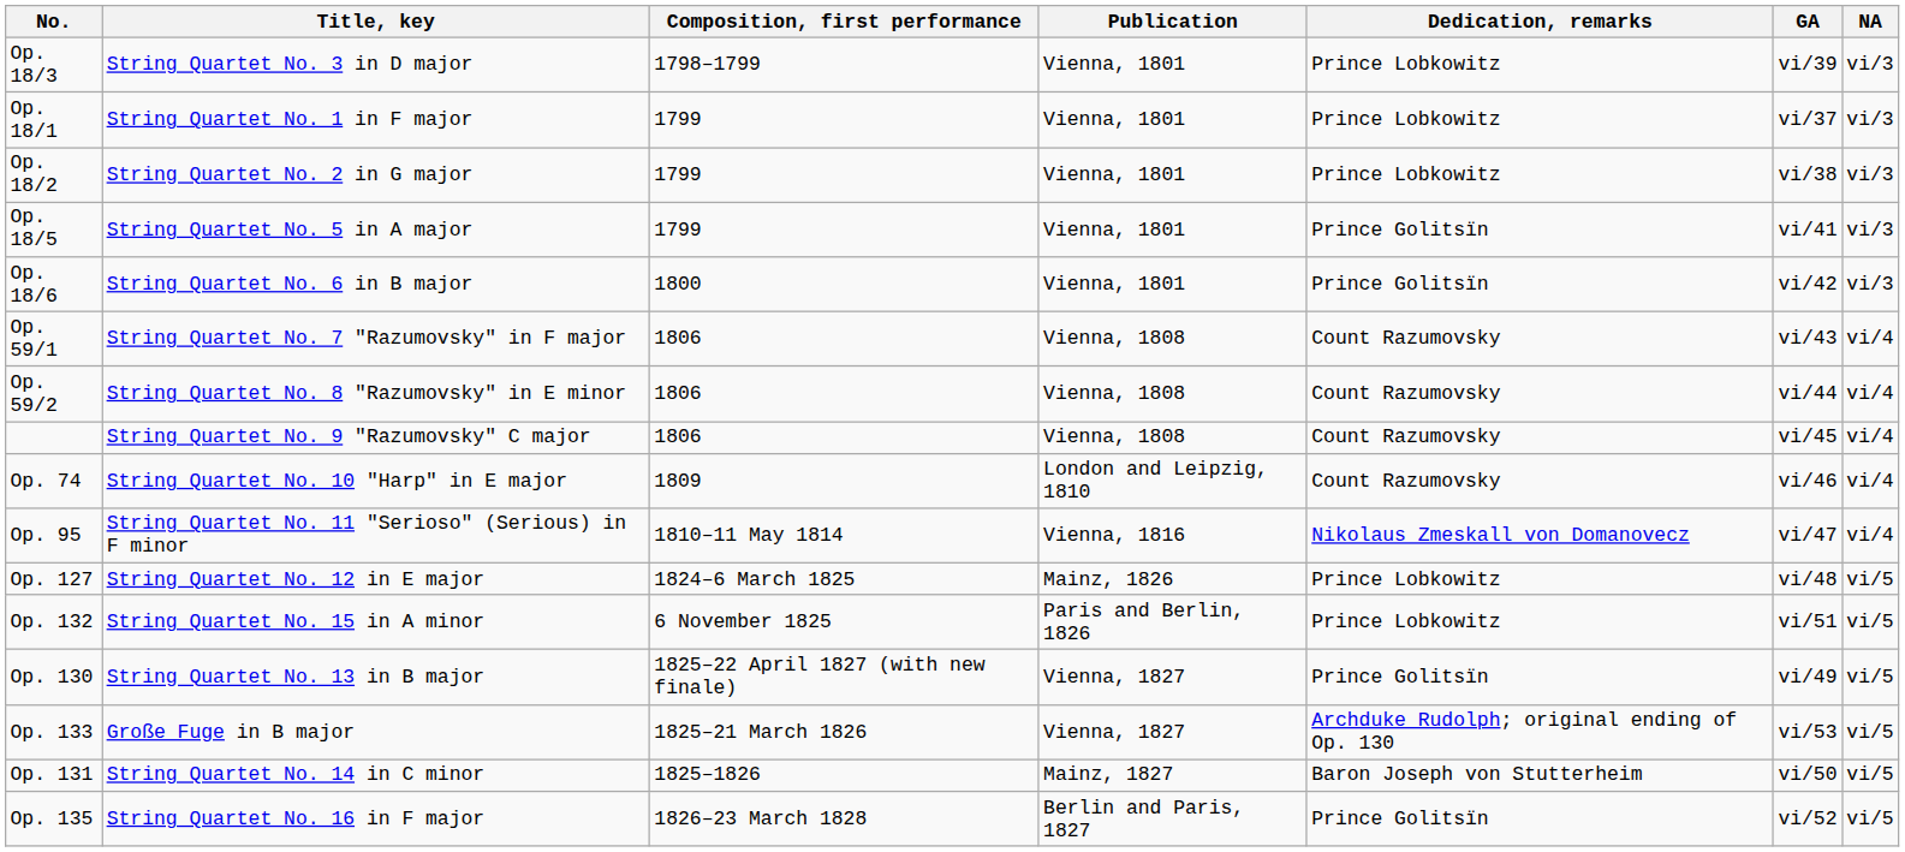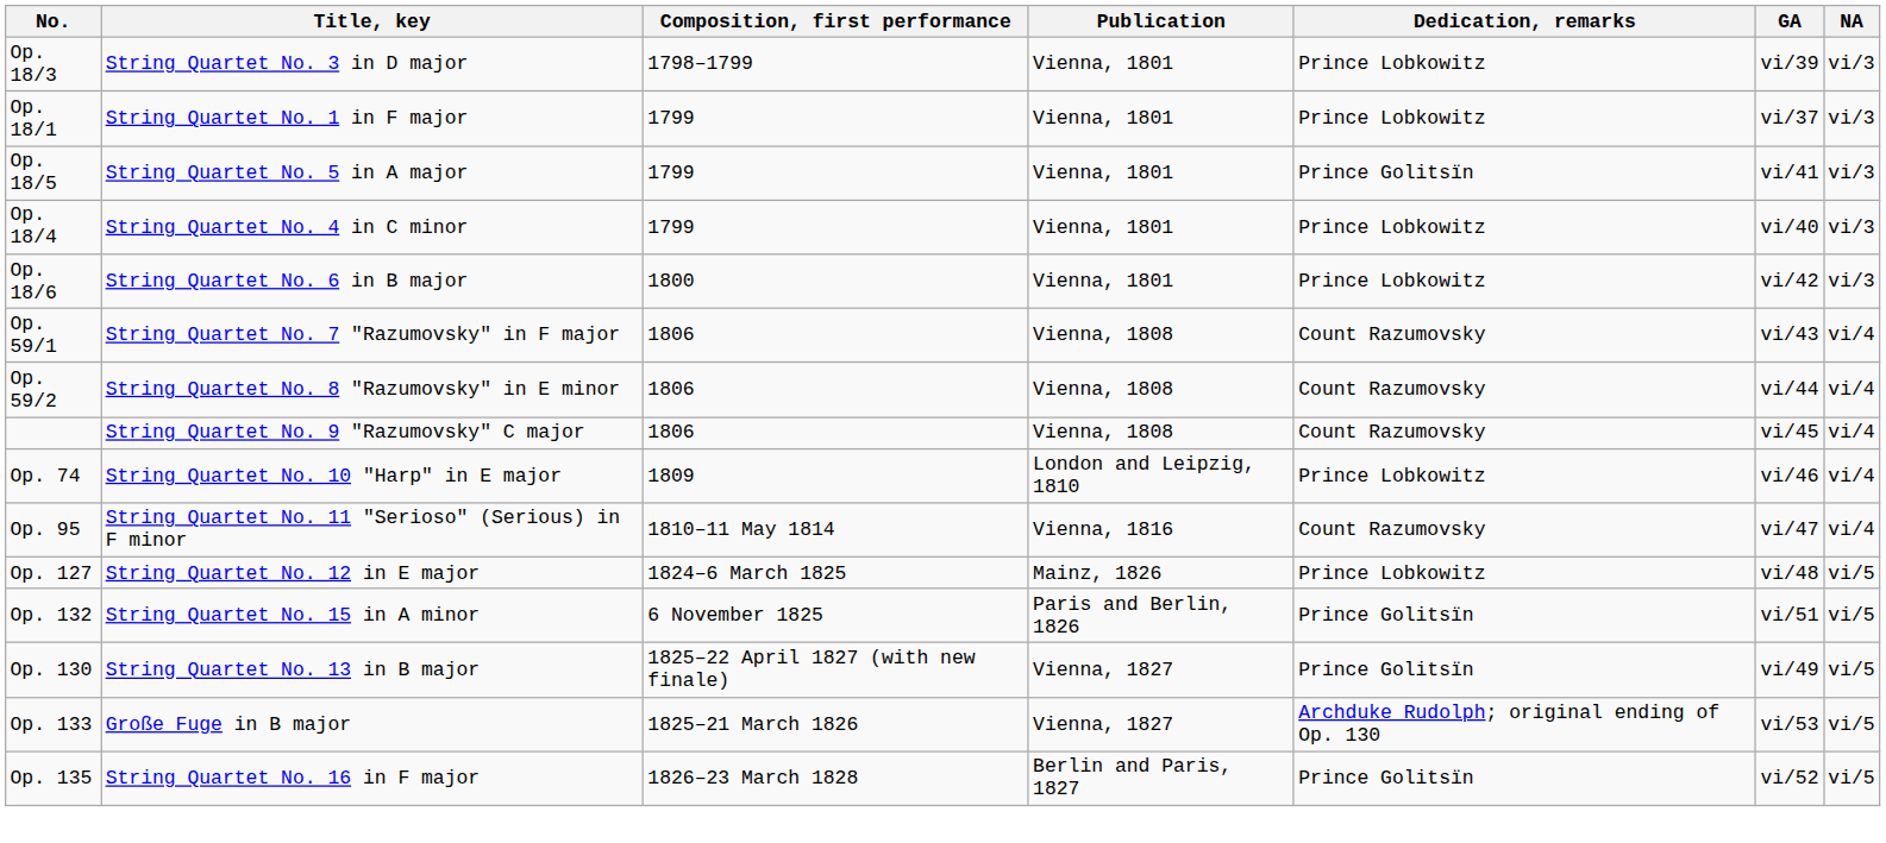 <table class="wikitable sortable">
 <tr>
 <th>No.</th>
 <th>Title, key</th>
 <th>Composition, first performance</th>
 <th>Publication</th>
 <th>Dedication, remarks</th>
 <th class="unsortable">GA</th>
 <th class="unsortable">NA</th>
 </tr>
 <tr>
 <td>Op. 18/3</td>
 <td><a href='#'>String Quartet No. 3</a> in D major</td>
 <td data-sort-value="1798">1798–1799</td>
 <td data-sort-value="1801">Vienna, 1801</td>
 <td>Prince Lobkowitz</td>
 <td>vi/39</td>
 <td>vi/3</td>
 </tr>
 <tr>
 <td>Op. 18/1</td>
 <td><a href='#'>String Quartet No. 1</a> in F major</td>
 <td data-sort-value="1799">1799</td>
 <td data-sort-value="1801">Vienna, 1801</td>
 <td>Prince Lobkowitz</td>
 <td>vi/37</td>
 <td>vi/3</td>
 </tr>
 <tr>
-<td>Op. 18/2</td>
-<td><a href='#'>String Quartet No. 2</a> in G major</td>
-<td data-sort-value="1799">1799</td>
-<td data-sort-value="1801">Vienna, 1801</td>
-<td>Prince Lobkowitz</td>
-<td>vi/38</td>
-<td>vi/3</td>
-</tr>
-<tr>
 <td>Op. 18/5</td>
 <td><a href='#'>String Quartet No. 5</a> in A major</td>
 <td data-sort-value="1799">1799</td>
 <td data-sort-value="1801">Vienna, 1801</td>
 <td>Prince Golitsïn</td>
 <td>vi/41</td>
 <td>vi/3</td>
 </tr>
 <tr>
+<td>Op. 18/4</td>
+<td><a href='#'>String Quartet No. 4</a> in C minor</td>
+<td data-sort-value="1799">1799</td>
+<td data-sort-value="1801">Vienna, 1801</td>
+<td>Prince Lobkowitz</td>
+<td>vi/40</td>
+<td>vi/3</td>
+</tr>
+<tr>
 <td>Op. 18/6</td>
 <td><a href='#'>String Quartet No. 6</a> in B major</td>
 <td data-sort-value="1800">1800</td>
 <td data-sort-value="1801">Vienna, 1801</td>
-<td>Prince Golitsïn</td>
+<td>Prince Lobkowitz</td>
 <td>vi/42</td>
 <td>vi/3</td>
 </tr>
 <tr>
 <td>Op. 59/1</td>
 <td><a href='#'>String Quartet No. 7</a> "Razumovsky" in F major</td>
 <td data-sort-value="1806">1806</td>
 <td data-sort-value="1808">Vienna, 1808</td>
 <td>Count Razumovsky</td>
 <td>vi/43</td>
 <td>vi/4</td>
 </tr>
 <tr>
 <td>Op. 59/2</td>
 <td><a href='#'>String Quartet No. 8</a> "Razumovsky" in E minor</td>
 <td data-sort-value="1806">1806</td>
 <td data-sort-value="1808">Vienna, 1808</td>
 <td>Count Razumovsky</td>
 <td>vi/44</td>
 <td>vi/4</td>
 </tr>
 <tr>
 <td></td>
 <td><a href='#'>String Quartet No. 9</a> "Razumovsky" C major</td>
 <td data-sort-value="1806">1806</td>
 <td data-sort-value="1808">Vienna, 1808</td>
 <td>Count Razumovsky</td>
 <td>vi/45</td>
 <td>vi/4</td>
 </tr>
 <tr>
 <td>Op. 74</td>
 <td><a href='#'>String Quartet No. 10</a> "Harp" in E major</td>
 <td data-sort-value="1809">1809</td>
 <td data-sort-value="1810">London and Leipzig, 1810</td>
-<td>Count Razumovsky</td>
+<td>Prince Lobkowitz</td>
 <td>vi/46</td>
 <td>vi/4</td>
 </tr>
 <tr>
 <td>Op. 95</td>
 <td><a href='#'>String Quartet No. 11</a> "Serioso" (Serious) in F minor</td>
 <td data-sort-value="1810">1810–11 May 1814</td>
 <td data-sort-value="1816">Vienna, 1816</td>
-<td><a href='#'>Nikolaus Zmeskall von Domanovecz</a></td>
+<td>Count Razumovsky</td>
 <td>vi/47</td>
 <td>vi/4</td>
 </tr>
 <tr>
 <td>Op. 127</td>
 <td><a href='#'>String Quartet No. 12</a> in E major</td>
 <td data-sort-value="1824">1824–6 March 1825</td>
 <td data-sort-value="1826">Mainz, 1826</td>
 <td>Prince Lobkowitz</td>
 <td>vi/48</td>
 <td>vi/5</td>
 </tr>
 <tr>
 <td>Op. 132</td>
 <td><a href='#'>String Quartet No. 15</a> in A minor</td>
 <td data-sort-value="1824">6 November 1825</td>
 <td data-sort-value="1826">Paris and Berlin, 1826</td>
-<td>Prince Lobkowitz</td>
+<td>Prince Golitsïn</td>
 <td>vi/51</td>
 <td>vi/5</td>
 </tr>
 <tr>
 <td>Op. 130</td>
 <td><a href='#'>String Quartet No. 13</a> in B major</td>
 <td data-sort-value="1825">1825–22 April 1827 (with new finale)</td>
 <td data-sort-value="1827">Vienna, 1827</td>
 <td>Prince Golitsïn</td>
 <td>vi/49</td>
 <td>vi/5</td>
 </tr>
 <tr>
 <td>Op. 133</td>
 <td><a href='#'>Große Fuge</a> in B major</td>
 <td data-sort-value="1825">1825–21 March 1826</td>
 <td data-sort-value="1827">Vienna, 1827</td>
 <td><a href='#'>Archduke Rudolph</a>; original ending of Op. 130</td>
 <td>vi/53</td>
 <td>vi/5</td>
 </tr>
 <tr>
-<td>Op. 131</td>
-<td><a href='#'>String Quartet No. 14</a> in C minor</td>
-<td data-sort-value="1825">1825–1826</td>
-<td data-sort-value="1827">Mainz, 1827</td>
-<td>Baron Joseph von Stutterheim</td>
-<td>vi/50</td>
-<td>vi/5</td>
-</tr>
-<tr>
 <td>Op. 135</td>
 <td><a href='#'>String Quartet No. 16</a> in F major</td>
 <td data-sort-value="1825">1826–23 March 1828</td>
 <td data-sort-value="1827">Berlin and Paris, 1827</td>
 <td>Prince Golitsïn</td>
 <td>vi/52</td>
 <td>vi/5</td>
 </tr>
 </table>
